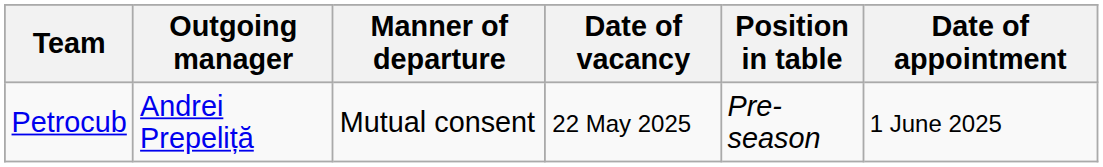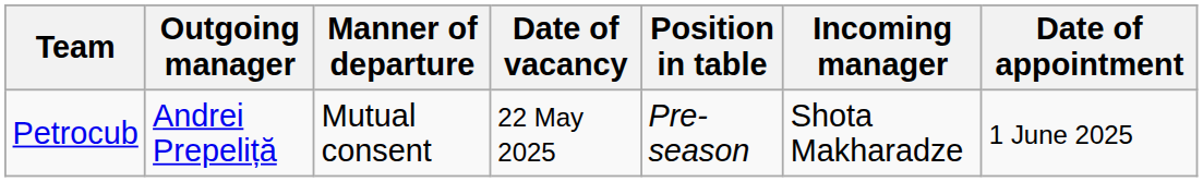 <table class="wikitable">
 <tr>
 <th>Team</th>
 <th>Outgoing manager</th>
 <th>Manner of departure</th>
 <th>Date of vacancy</th>
 <th>Position<br>in table</th>
+<th>Incoming manager</th>
 <th>Date of appointment</th>
 </tr>
 <tr>
 <td><a href='#'>Petrocub</a></td>
 <td> <a href='#'>Andrei Prepeliță</a></td>
 <td>Mutual consent</td>
 <td><small>22 May 2025</small></td>
 <td><em>Pre-season</em></td>
+<td> Shota Makharadze</td>
 <td><small>1 June 2025</small></td>
 </tr>
 </table>
